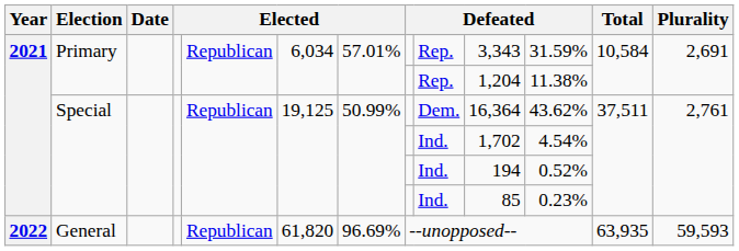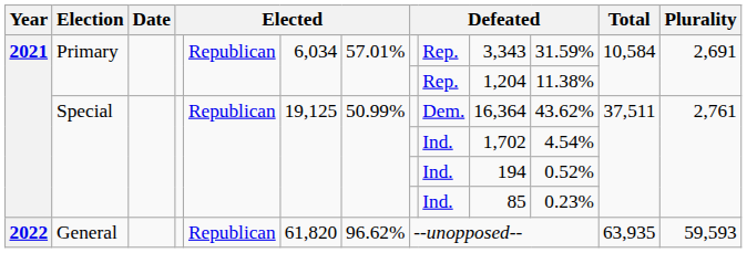 <table class="wikitable">
 <tr>
 <th>Year</th>
 <th>Election</th>
 <th>Date</th>
 <th colspan="4">Elected</th>
 <th colspan="4">Defeated</th>
 <th>Total</th>
 <th>Plurality</th>
 </tr>
 <tr>
 <th rowspan="6" valign="top"><a href='#'>2021</a><br></th>
 <td rowspan="2" valign="top">Primary</td>
 <td rowspan="2" valign="top"></td>
 <td rowspan="2" valign="top"></td>
 <td rowspan="2" valign="top" ><a href='#'>Republican</a></td>
 <td rowspan="2" valign="top" align="right">6,034</td>
 <td rowspan="2" valign="top" align="right">57.01%</td>
 <td valign="top"></td>
 <td valign="top" ><a href='#'>Rep.</a></td>
 <td valign="top" align="right">3,343</td>
 <td valign="top" align="right">31.59%</td>
 <td rowspan="2" valign="top" align="right">10,584</td>
 <td rowspan="2" valign="top" align="right">2,691</td>
 </tr>
 <tr>
 <td></td>
 <td valign="top" ><a href='#'>Rep.</a></td>
 <td valign="top" align="right">1,204</td>
 <td valign="top" align="right">11.38%</td>
 </tr>
 <tr>
 <td rowspan="4" valign="top">Special</td>
 <td rowspan="4" valign="top"></td>
 <td rowspan="4" valign="top"></td>
 <td valign="top" rowspan="4" ><a href='#'>Republican</a></td>
 <td rowspan="4" valign="top" align="right">19,125</td>
 <td rowspan="4" valign="top" align="right">50.99%</td>
 <td valign="top"></td>
 <td valign="top" ><a href='#'>Dem.</a></td>
 <td valign="top" align="right">16,364</td>
 <td valign="top" align="right">43.62%</td>
 <td rowspan="4" valign="top" align="right">37,511</td>
 <td rowspan="4" valign="top" align="right">2,761</td>
 </tr>
 <tr>
 <td valign="top"></td>
 <td valign="top" ><a href='#'>Ind.</a></td>
 <td valign="top" align="right">1,702</td>
 <td valign="top" align="right">4.54%</td>
 </tr>
 <tr>
 <td></td>
 <td valign="top" ><a href='#'>Ind.</a></td>
 <td valign="top" align="right">194</td>
 <td valign="top" align="right">0.52%</td>
 </tr>
 <tr>
 <td></td>
 <td valign="top" ><a href='#'>Ind.</a></td>
 <td valign="top" align="right">85</td>
 <td valign="top" align="right">0.23%</td>
 </tr>
 <tr>
 <th valign="top"><a href='#'>2022</a></th>
 <td valign="top">General</td>
 <td valign="top"></td>
 <td valign="top"></td>
 <td valign="top" ><a href='#'>Republican</a></td>
 <td valign="top" align="right">61,820</td>
-<td valign="top" align="right">96.69%</td>
+<td valign="top" align="right">96.62%</td>
 <td valign="top"colspan="4">--<em>unopposed--</em></td>
 <td valign="top" align="right">63,935</td>
 <td valign="top" align="right">59,593</td>
 </tr>
 </table>
